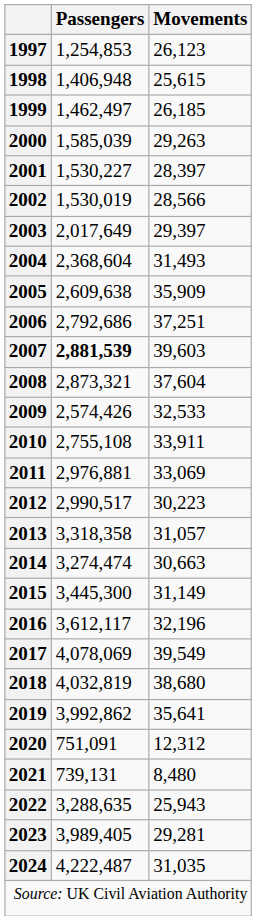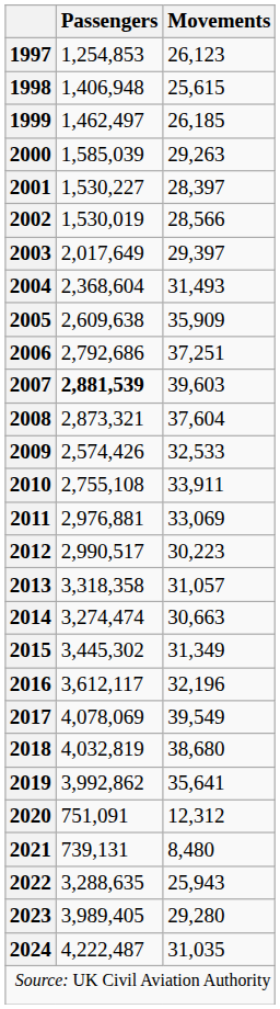 <table class="wikitable" style="margin:1em auto;">
 <tr>
 <th></th>
 <th>Passengers</th>
 <th>Movements</th>
 </tr>
 <tr>
 <th>1997</th>
 <td>1,254,853</td>
 <td>26,123</td>
 </tr>
 <tr>
 <th>1998</th>
 <td>1,406,948</td>
 <td>25,615</td>
 </tr>
 <tr>
 <th>1999</th>
 <td>1,462,497</td>
 <td>26,185</td>
 </tr>
 <tr>
 <th>2000</th>
 <td>1,585,039</td>
 <td>29,263</td>
 </tr>
 <tr>
 <th>2001</th>
 <td>1,530,227</td>
 <td>28,397</td>
 </tr>
 <tr>
 <th>2002</th>
 <td>1,530,019</td>
 <td>28,566</td>
 </tr>
 <tr>
 <th>2003</th>
 <td>2,017,649</td>
 <td>29,397</td>
 </tr>
 <tr>
 <th>2004</th>
 <td>2,368,604</td>
 <td>31,493</td>
 </tr>
 <tr>
 <th>2005</th>
 <td>2,609,638</td>
 <td>35,909</td>
 </tr>
 <tr>
 <th>2006</th>
 <td>2,792,686</td>
 <td>37,251</td>
 </tr>
 <tr>
 <th>2007</th>
 <td><strong>2,881,539</strong></td>
 <td>39,603</td>
 </tr>
 <tr>
 <th>2008</th>
 <td>2,873,321</td>
 <td>37,604</td>
 </tr>
 <tr>
 <th>2009</th>
 <td>2,574,426</td>
 <td>32,533</td>
 </tr>
 <tr>
 <th>2010</th>
 <td>2,755,108</td>
 <td>33,911</td>
 </tr>
 <tr>
 <th>2011</th>
 <td>2,976,881</td>
 <td>33,069</td>
 </tr>
 <tr>
 <th>2012</th>
 <td>2,990,517</td>
 <td>30,223</td>
 </tr>
 <tr>
 <th>2013</th>
 <td>3,318,358</td>
 <td>31,057</td>
 </tr>
 <tr>
 <th>2014</th>
 <td>3,274,474</td>
 <td>30,663</td>
 </tr>
 <tr>
 <th>2015</th>
-<td>3,445,300</td>
-<td>31,149</td>
+<td>3,445,302</td>
+<td>31,349</td>
 </tr>
 <tr>
 <th>2016</th>
 <td>3,612,117</td>
 <td>32,196</td>
 </tr>
 <tr>
 <th>2017</th>
 <td>4,078,069</td>
 <td>39,549</td>
 </tr>
 <tr>
 <th>2018</th>
 <td>4,032,819</td>
 <td>38,680</td>
 </tr>
 <tr>
 <th>2019</th>
 <td>3,992,862</td>
 <td>35,641</td>
 </tr>
 <tr>
 <th>2020</th>
 <td>751,091</td>
 <td>12,312</td>
 </tr>
 <tr>
 <th>2021</th>
 <td>739,131</td>
 <td>8,480</td>
 </tr>
 <tr>
 <th>2022</th>
 <td>3,288,635</td>
 <td>25,943</td>
 </tr>
 <tr>
 <th>2023</th>
 <td>3,989,405</td>
-<td>29,281</td>
+<td>29,280</td>
 </tr>
 <tr>
 <th>2024</th>
 <td>4,222,487</td>
 <td>31,035</td>
 </tr>
 <tr>
 <td style="text-align:right;" colspan="4"><sup><em>Source:</em> UK Civil Aviation Authority</sup></td>
 </tr>
 </table>
